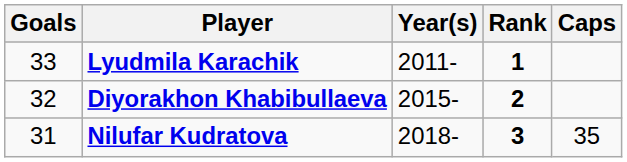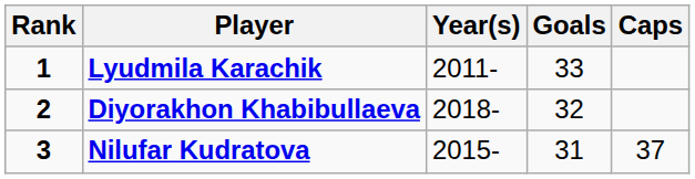 <table class="wikitable sortable">
 <tr>
-<th width =>Goals</th>
+<th width =>Rank</th>
 <th width =>Player</th>
 <th width =>Year(s)</th>
-<th width =>Rank</th>
+<th width =>Goals</th>
 <th width =>Caps</th>
 </tr>
 <tr>
-<td align=center>33</td>
+<td align=center><strong>1</strong></td>
 <td><strong><a href='#'>Lyudmila Karachik</a></strong></td>
 <td>2011-</td>
-<td align=center><strong>1</strong></td>
+<td align=center>33</td>
 <td align=center></td>
 </tr>
 <tr>
+<td align=center><strong>2</strong></td>
+<td><strong><a href='#'>Diyorakhon Khabibullaeva</a></strong></td>
+<td>2018-</td>
 <td align=center>32</td>
-<td><strong><a href='#'>Diyorakhon Khabibullaeva</a></strong></td>
-<td>2015-</td>
-<td align=center><strong>2</strong></td>
 <td align=center></td>
 </tr>
 <tr>
+<td align=center><strong>3</strong></td>
+<td><strong><a href='#'>Nilufar Kudratova</a></strong></td>
+<td>2015-</td>
 <td align=center>31</td>
-<td><strong><a href='#'>Nilufar Kudratova</a></strong></td>
-<td>2018-</td>
-<td align=center><strong>3</strong></td>
-<td align=center>35<br></td>
+<td align=center>37<br></td>
 </tr>
 </table>
